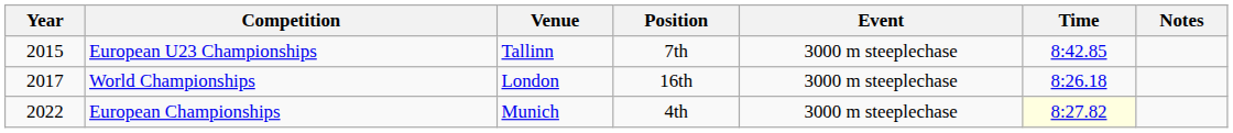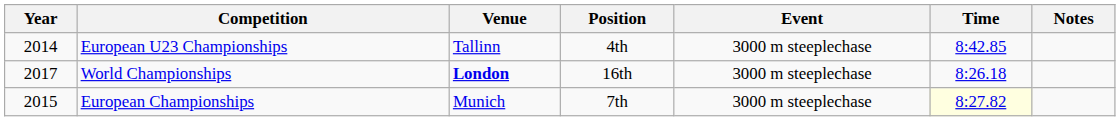 <table class="wikitable" width=60% style="font-size:90%; text-align:center;">
 <tr>
 <th>Year</th>
 <th>Competition</th>
 <th>Venue</th>
 <th>Position</th>
 <th>Event</th>
 <th>Time</th>
 <th>Notes</th>
 </tr>
 <tr>
-<td>2015</td>
+<td>2014</td>
 <td align=left><a href='#'>European U23 Championships</a></td>
 <td align=left> <a href='#'>Tallinn</a></td>
-<td>7th</td>
+<td>4th</td>
 <td>3000 m steeplechase</td>
 <td><a href='#'>8:42.85</a></td>
 <td></td>
 </tr>
 <tr>
 <td>2017</td>
 <td align=left><a href='#'>World Championships</a></td>
-<td align=left> <a href='#'>London</a></td>
+<td align=left><strong> <a href='#'>London</a></strong></td>
 <td>16th </td>
 <td>3000 m steeplechase</td>
 <td><a href='#'>8:26.18</a></td>
 <td></td>
 </tr>
 <tr>
-<td>2022</td>
+<td>2015</td>
 <td align=left><a href='#'>European Championships</a></td>
 <td align=left> <a href='#'>Munich</a></td>
-<td>4th</td>
+<td>7th</td>
 <td>3000 m steeplechase</td>
 <td style="background: lightyellow;"><a href='#'>8:27.82</a></td>
 <td></td>
 </tr>
 </table>
